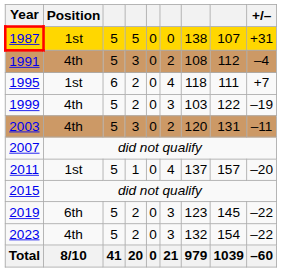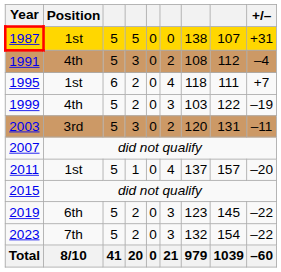 <table class="wikitable" style="text-align: center;">
 <tr>
 <th>Year</th>
 <th>Position</th>
 <th></th>
 <th></th>
 <th></th>
 <th></th>
 <th></th>
 <th></th>
 <th>+/–</th>
 </tr>
 <tr bgcolor=gold>
 <td style="border: 3px solid red"> <a href='#'>1987</a></td>
 <td>1st</td>
 <td>5</td>
 <td>5</td>
 <td>0</td>
 <td>0</td>
 <td>138</td>
 <td>107</td>
 <td>+31</td>
 </tr>
 <tr bgcolor=cc9966>
 <td> <a href='#'>1991</a></td>
 <td>4th</td>
 <td>5</td>
 <td>3</td>
 <td>0</td>
 <td>2</td>
 <td>108</td>
 <td>112</td>
 <td>–4</td>
 </tr>
 <tr>
 <td> <a href='#'>1995</a></td>
 <td>1st</td>
 <td>6</td>
 <td>2</td>
 <td>0</td>
 <td>4</td>
 <td>118</td>
 <td>111</td>
 <td>+7</td>
 </tr>
 <tr>
 <td> <a href='#'>1999</a></td>
 <td>4th</td>
 <td>5</td>
 <td>2</td>
 <td>0</td>
 <td>3</td>
 <td>103</td>
 <td>122</td>
 <td>–19</td>
 </tr>
 <tr bgcolor=cc9966>
 <td> <a href='#'>2003</a></td>
-<td>4th</td>
+<td>3rd</td>
 <td>5</td>
 <td>3</td>
 <td>0</td>
 <td>2</td>
 <td>120</td>
 <td>131</td>
 <td>–11</td>
 </tr>
 <tr>
 <td> <a href='#'>2007</a></td>
 <td colspan=8><em>did not qualify</em></td>
 </tr>
 <tr>
 <td> <a href='#'>2011</a></td>
 <td>1st</td>
 <td>5</td>
 <td>1</td>
 <td>0</td>
 <td>4</td>
 <td>137</td>
 <td>157</td>
 <td>–20</td>
 </tr>
 <tr>
 <td> <a href='#'>2015</a></td>
 <td colspan=8><em>did not qualify</em></td>
 </tr>
 <tr>
 <td> <a href='#'>2019</a></td>
 <td>6th</td>
 <td>5</td>
 <td>2</td>
 <td>0</td>
 <td>3</td>
 <td>123</td>
 <td>145</td>
 <td>–22</td>
 </tr>
 <tr>
 <td> <a href='#'>2023</a></td>
-<td>4th</td>
+<td>7th</td>
 <td>5</td>
 <td>2</td>
 <td>0</td>
 <td>3</td>
 <td>132</td>
 <td>154</td>
 <td>–22</td>
 </tr>
 <tr>
 <th>Total</th>
 <th>8/10</th>
 <th>41</th>
 <th>20</th>
 <th>0</th>
 <th>21</th>
 <th>979</th>
 <th>1039</th>
 <th>–60</th>
 </tr>
 </table>
